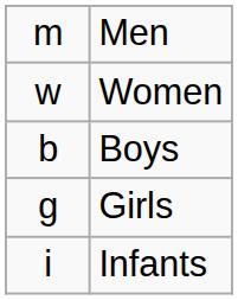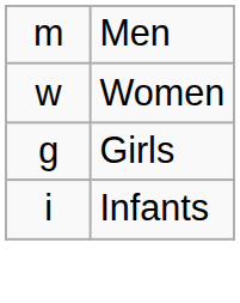 <table class="wikitable">
 <tr>
 <td align="center" width="30">m</td>
 <td>Men</td>
 </tr>
 <tr>
 <td align="center" width="30">w</td>
 <td>Women</td>
 </tr>
 <tr>
-<td align="center" width="30">b</td>
-<td>Boys</td>
-</tr>
-<tr>
 <td align="center" width="30">g</td>
 <td>Girls</td>
 </tr>
 <tr>
 <td align="center" width="30">i</td>
 <td>Infants</td>
 </tr>
 </table>
